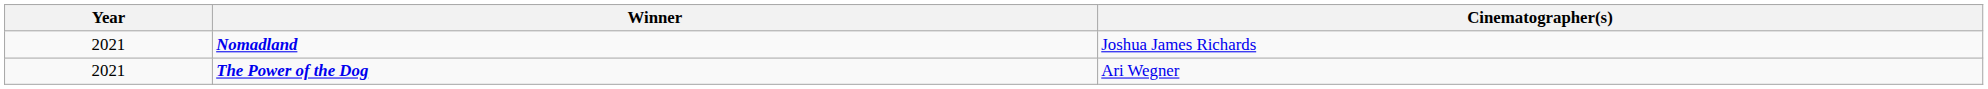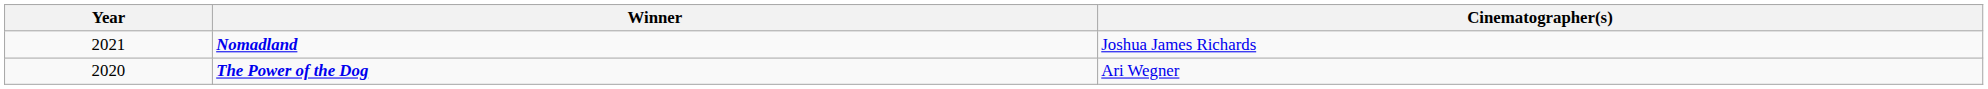 <table class="wikitable" width="95%" cellpadding="5">
 <tr>
 <th width="100"><strong>Year</strong></th>
 <th width="450"><strong>Winner</strong></th>
 <th width="450"><strong>Cinematographer(s)</strong></th>
 </tr>
 <tr>
 <td style="text-align:center;">2021</td>
 <td><strong><em><a href='#'>Nomadland</a></em></strong></td>
 <td><a href='#'>Joshua James Richards</a></td>
 </tr>
 <tr>
-<td style="text-align:center;">2021</td>
+<td style="text-align:center;">2020</td>
 <td><strong><em><a href='#'>The Power of the Dog</a></em></strong></td>
 <td><a href='#'>Ari Wegner</a></td>
 </tr>
 </table>
